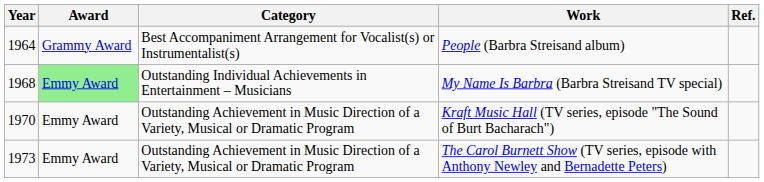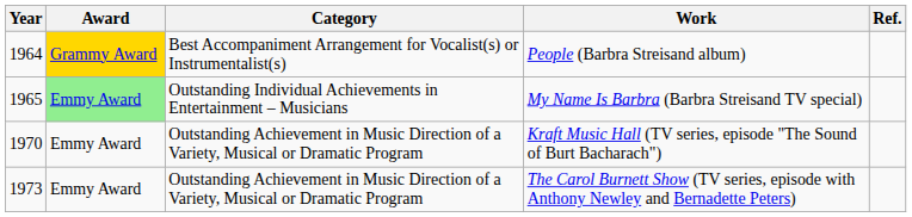 <table class="wikitable">
 <tr style="background:#ccc; text-align:center;">
 <th>Year</th>
 <th>Award</th>
 <th>Category</th>
 <th>Work</th>
 <th>Ref.</th>
 </tr>
 <tr>
 <td>1964</td>
-<td><a href='#'>Grammy&nbsp;Award</a> </td>
+<td style="background: gold;"><a href='#'>Grammy&nbsp;Award</a> </td>
 <td>Best Accompaniment Arrangement for Vocalist(s) or Instrumentalist(s)</td>
 <td><em><a href='#'>People</a></em> (Barbra Streisand album)</td>
 <td></td>
 </tr>
 <tr>
-<td>1968</td>
+<td>1965</td>
 <td style="background: lightgreen;"><a href='#'>Emmy Award</a></td>
 <td>Outstanding Individual Achievements in Entertainment – Musicians</td>
 <td><em><a href='#'>My Name Is Barbra</a></em> (Barbra Streisand TV special)</td>
 <td></td>
 </tr>
 <tr>
 <td>1970</td>
 <td>Emmy Award</td>
 <td>Outstanding Achievement in Music Direction of a Variety, Musical or Dramatic Program</td>
 <td><em><a href='#'>Kraft Music Hall</a></em> (TV series, episode "The Sound of Burt Bacharach")</td>
 <td></td>
 </tr>
 <tr>
 <td>1973</td>
 <td>Emmy Award</td>
 <td>Outstanding Achievement in Music Direction of a Variety, Musical or Dramatic Program</td>
 <td><em><a href='#'>The Carol Burnett Show</a></em> (TV series, episode with <a href='#'>Anthony Newley</a> and <a href='#'>Bernadette Peters</a>)</td>
 <td></td>
 </tr>
 </table>
